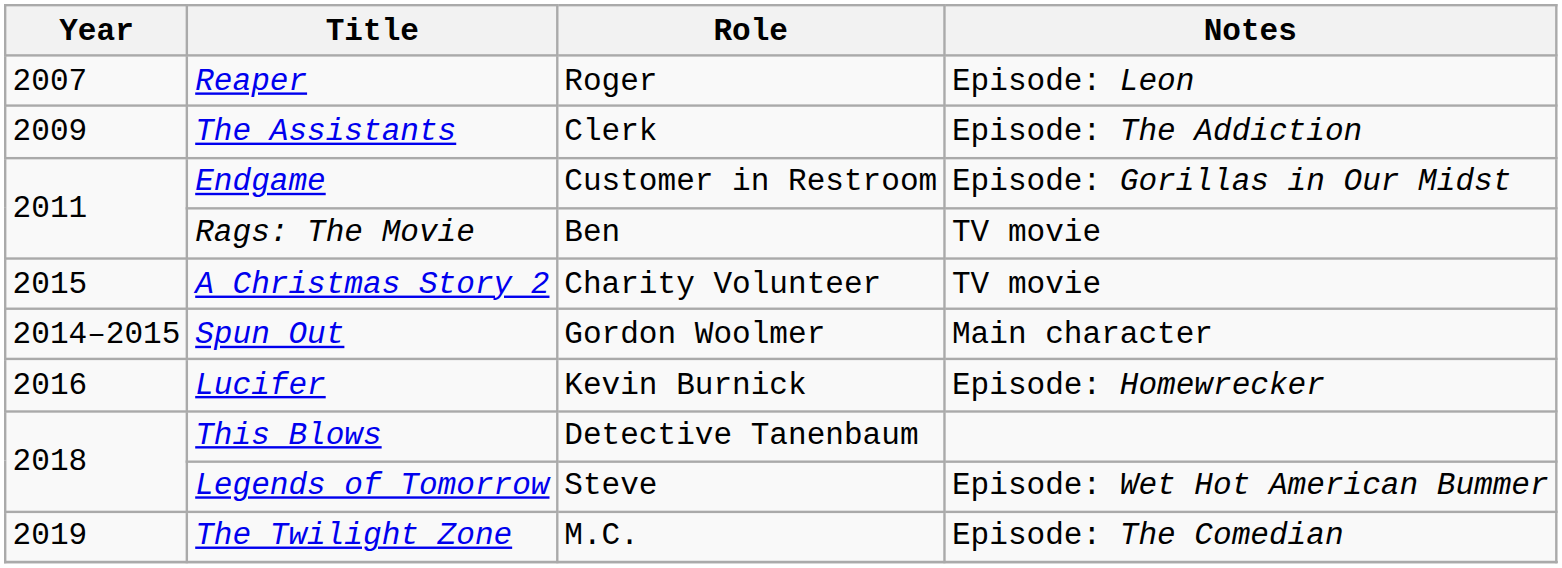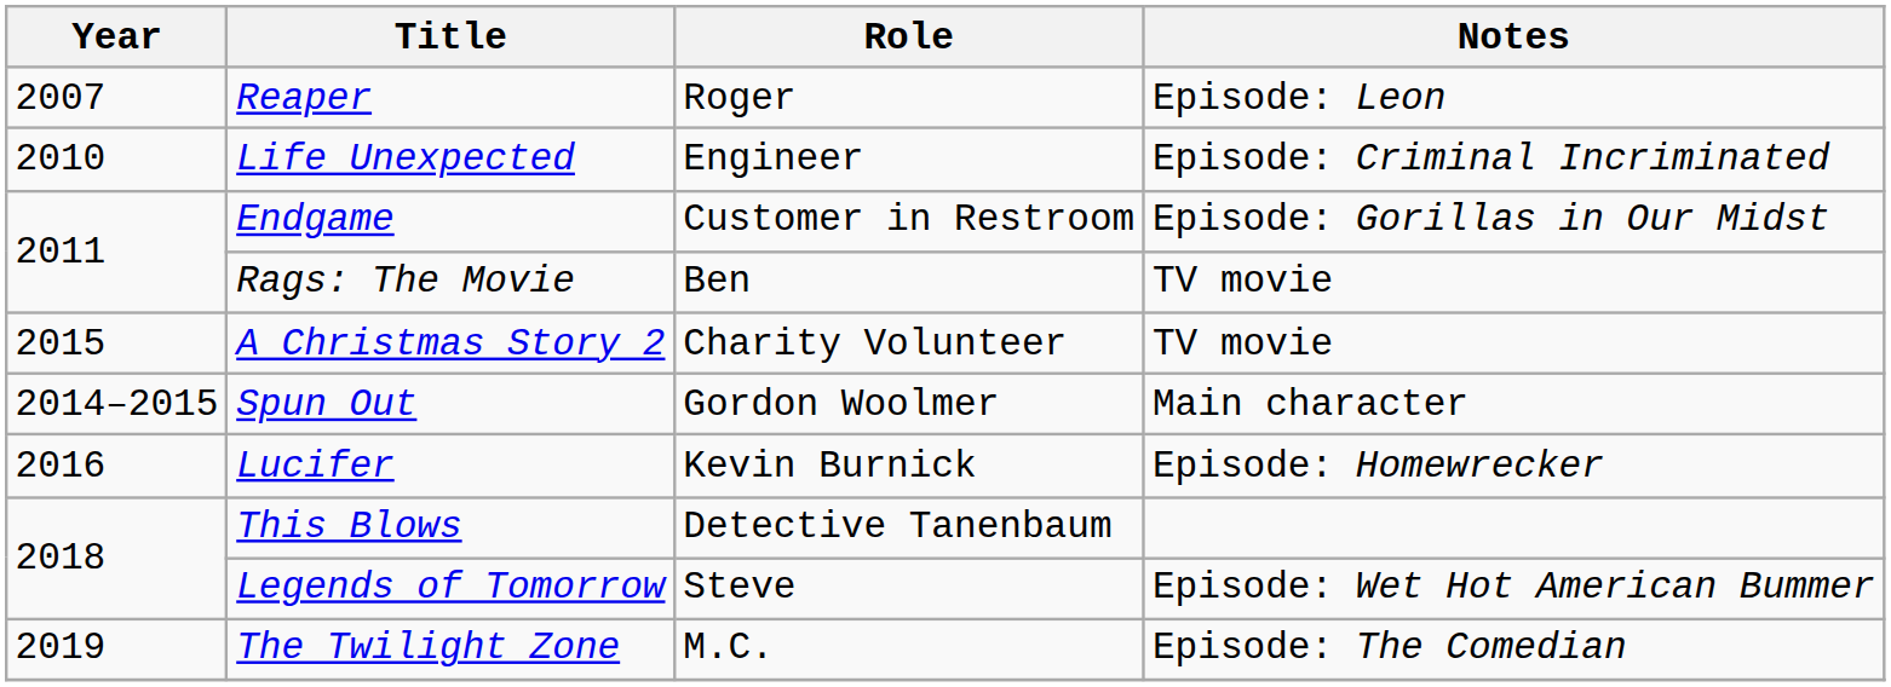 <table class="wikitable sortable">
 <tr>
 <th>Year</th>
 <th>Title</th>
 <th>Role</th>
 <th>Notes</th>
 </tr>
 <tr>
 <td>2007</td>
 <td><em><a href='#'>Reaper</a></em></td>
 <td>Roger</td>
 <td>Episode: <em>Leon</em></td>
 </tr>
 <tr>
-<td>2009</td>
-<td data-sort-value="Assistants, The"><em><a href='#'>The Assistants</a></em></td>
-<td>Clerk</td>
-<td>Episode: <em>The Addiction</em></td>
+<td>2010</td>
+<td><em><a href='#'>Life Unexpected</a></em></td>
+<td>Engineer</td>
+<td>Episode: <em>Criminal Incriminated</em></td>
 </tr>
 <tr>
 <td rowspan=2>2011</td>
 <td><em><a href='#'>Endgame</a></em></td>
 <td>Customer in Restroom</td>
 <td>Episode: <em>Gorillas in Our Midst</em></td>
 </tr>
 <tr>
 <td><em>Rags: The Movie</em></td>
 <td>Ben</td>
 <td>TV movie</td>
 </tr>
 <tr>
 <td>2015</td>
 <td data-sort-value="Christmas Story 2, A"><em><a href='#'>A Christmas Story 2</a></em></td>
 <td>Charity Volunteer</td>
 <td>TV movie</td>
 </tr>
 <tr>
 <td>2014–2015</td>
 <td><em><a href='#'>Spun Out</a></em></td>
 <td>Gordon Woolmer</td>
 <td>Main character</td>
 </tr>
 <tr>
 <td>2016</td>
 <td><em><a href='#'>Lucifer</a></em></td>
 <td>Kevin Burnick</td>
 <td>Episode: <em>Homewrecker</em></td>
 </tr>
 <tr>
 <td rowspan=2>2018</td>
 <td><em><a href='#'>This Blows</a></em></td>
 <td>Detective Tanenbaum</td>
 <td></td>
 </tr>
 <tr>
 <td><em><a href='#'>Legends of Tomorrow</a></em></td>
 <td>Steve</td>
 <td>Episode: <em>Wet Hot American Bummer</em></td>
 </tr>
 <tr>
 <td>2019</td>
 <td data-sort-value="Twilight Zone, The"><em><a href='#'>The Twilight Zone</a></em></td>
 <td>M.C.</td>
 <td>Episode: <em>The Comedian </em></td>
 </tr>
 <tr>
 </tr>
 </table>
